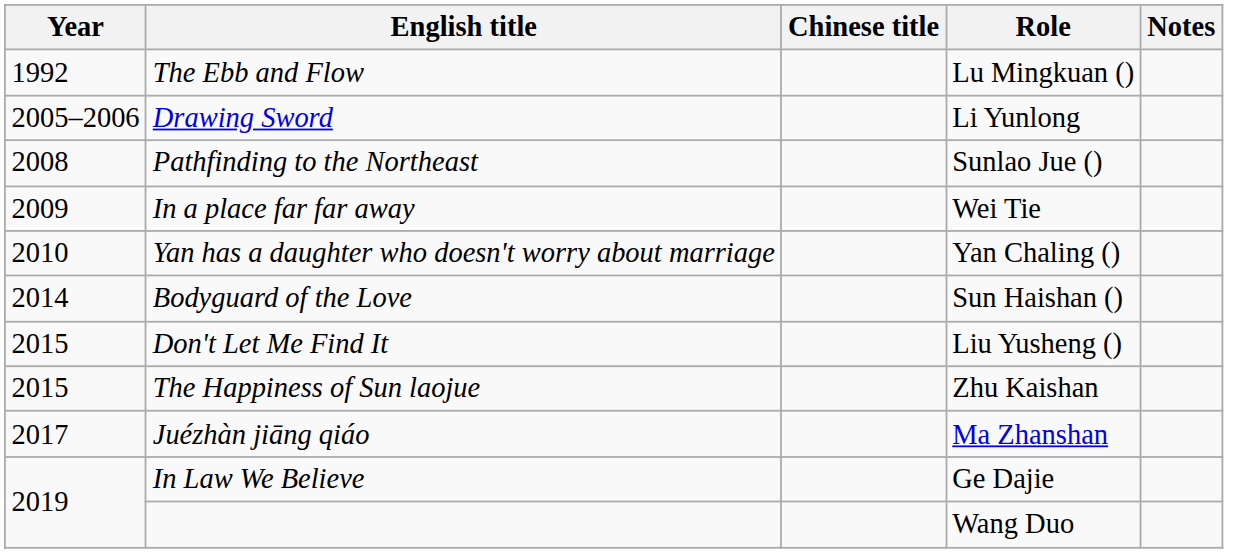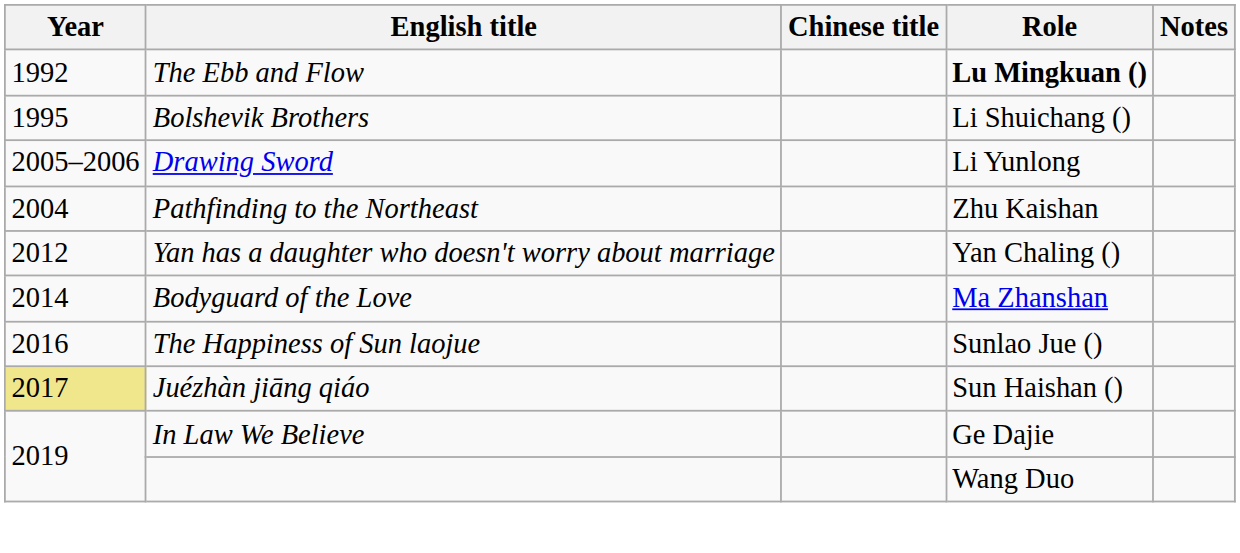 <table class="wikitable">
 <tr>
 <th>Year</th>
 <th>English title</th>
 <th>Chinese title</th>
 <th>Role</th>
 <th>Notes</th>
 </tr>
 <tr>
 <td>1992</td>
 <td><em>The Ebb and Flow</em></td>
 <td></td>
-<td>Lu Mingkuan ()</td>
+<td><strong>Lu Mingkuan ()</strong></td>
+<td></td>
+</tr>
+<tr>
+<td>1995</td>
+<td><em>Bolshevik Brothers</em></td>
+<td></td>
+<td>Li Shuichang ()</td>
 <td></td>
 </tr>
 <tr>
 <td>2005–2006</td>
 <td><em><a href='#'>Drawing Sword</a></em></td>
 <td></td>
 <td>Li Yunlong</td>
 <td></td>
 </tr>
 <tr>
-<td>2008</td>
+<td>2004</td>
 <td><em>Pathfinding to the Northeast</em></td>
 <td></td>
-<td>Sunlao Jue ()</td>
+<td>Zhu Kaishan</td>
 <td></td>
 </tr>
 <tr>
-<td>2009</td>
-<td><em>In a place far far away</em></td>
-<td></td>
-<td>Wei Tie</td>
-<td></td>
-</tr>
-<tr>
-<td>2010</td>
+<td>2012</td>
 <td><em>Yan has a daughter who doesn't worry about marriage</em></td>
 <td></td>
 <td>Yan Chaling ()</td>
 <td></td>
 </tr>
 <tr>
 <td>2014</td>
 <td><em>Bodyguard of the Love</em></td>
 <td></td>
-<td>Sun Haishan ()</td>
+<td><a href='#'>Ma Zhanshan</a></td>
 <td></td>
 </tr>
 <tr>
-<td>2015</td>
-<td><em>Don't Let Me Find It</em></td>
+<td>2016</td>
+<td><em>The Happiness of Sun laojue</em></td>
 <td></td>
-<td>Liu Yusheng ()</td>
+<td>Sunlao Jue ()</td>
 <td></td>
 </tr>
 <tr>
-<td>2015</td>
-<td><em>The Happiness of Sun laojue</em></td>
-<td></td>
-<td>Zhu Kaishan</td>
-<td></td>
-</tr>
-<tr>
-<td>2017</td>
+<td style="background: khaki;">2017</td>
 <td><em>Juézhàn jiāng qiáo</em></td>
 <td></td>
-<td><a href='#'>Ma Zhanshan</a></td>
+<td>Sun Haishan ()</td>
 <td></td>
 </tr>
 <tr>
 <td rowspan=2>2019</td>
 <td><em>In Law We Believe</em></td>
 <td></td>
 <td>Ge Dajie</td>
 <td></td>
 </tr>
 <tr>
 <td></td>
 <td></td>
 <td>Wang Duo</td>
 <td></td>
 </tr>
 </table>
